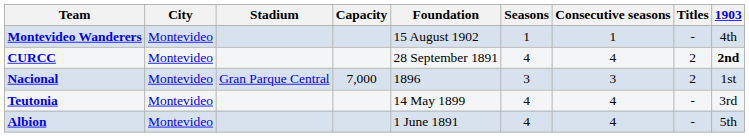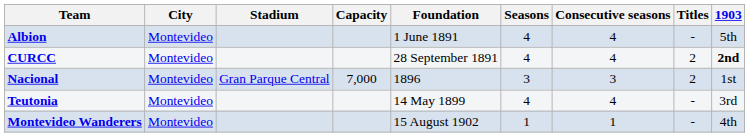 <table class="wikitable">
 <tr>
 <th>Team</th>
 <th>City</th>
 <th>Stadium</th>
 <th>Capacity</th>
 <th>Foundation</th>
 <th>Seasons</th>
 <th>Consecutive seasons</th>
 <th>Titles</th>
 <th><a href='#'>1903</a></th>
 </tr>
 <tr bgcolor=#D8E2EE>
-<td><strong><a href='#'>Montevideo Wanderers</a></strong></td>
+<td><strong><a href='#'>Albion</a></strong></td>
 <td><a href='#'>Montevideo</a></td>
 <td></td>
 <td align=center></td>
-<td>15 August 1902</td>
-<td align=center>1</td>
-<td align=center>1</td>
+<td>1 June 1891</td>
+<td align=center>4</td>
+<td align=center>4</td>
 <td align=center>-</td>
-<td align=center>4th</td>
+<td align=center>5th</td>
 </tr>
 <tr bgcolor=#F3F5F7>
 <td><strong><a href='#'>CURCC</a></strong></td>
 <td><a href='#'>Montevideo</a></td>
 <td></td>
 <td align=center></td>
 <td>28 September 1891</td>
 <td align=center>4</td>
 <td align=center>4</td>
 <td align=center>2</td>
 <td align=center><strong>2nd</strong></td>
 </tr>
 <tr bgcolor=#D8E2EE>
 <td><strong><a href='#'>Nacional</a></strong></td>
 <td><a href='#'>Montevideo</a></td>
 <td><a href='#'>Gran Parque Central</a></td>
 <td align=center>7,000</td>
 <td>1896</td>
 <td align=center>3</td>
 <td align=center>3</td>
 <td align=center>2</td>
 <td align=center>1st</td>
 </tr>
 <tr bgcolor=#F3F5F7>
 <td><strong><a href='#'>Teutonia</a></strong></td>
 <td><a href='#'>Montevideo</a></td>
 <td></td>
 <td align=center></td>
 <td>14 May 1899</td>
 <td align=center>4</td>
 <td align=center>4</td>
 <td align=center>-</td>
 <td align=center>3rd</td>
 </tr>
 <tr bgcolor=#D8E2EE>
-<td><strong><a href='#'>Albion</a></strong></td>
+<td><strong><a href='#'>Montevideo Wanderers</a></strong></td>
 <td><a href='#'>Montevideo</a></td>
 <td></td>
 <td align=center></td>
-<td>1 June 1891</td>
-<td align=center>4</td>
-<td align=center>4</td>
+<td>15 August 1902</td>
+<td align=center>1</td>
+<td align=center>1</td>
 <td align=center>-</td>
-<td align=center>5th</td>
+<td align=center>4th</td>
 </tr>
 </table>
